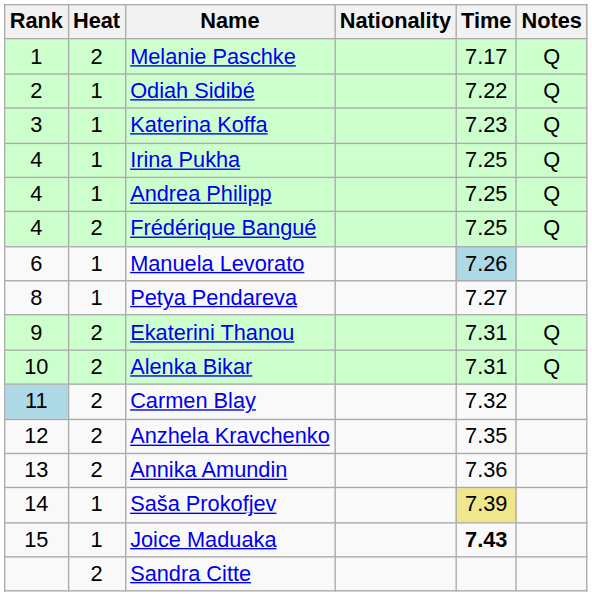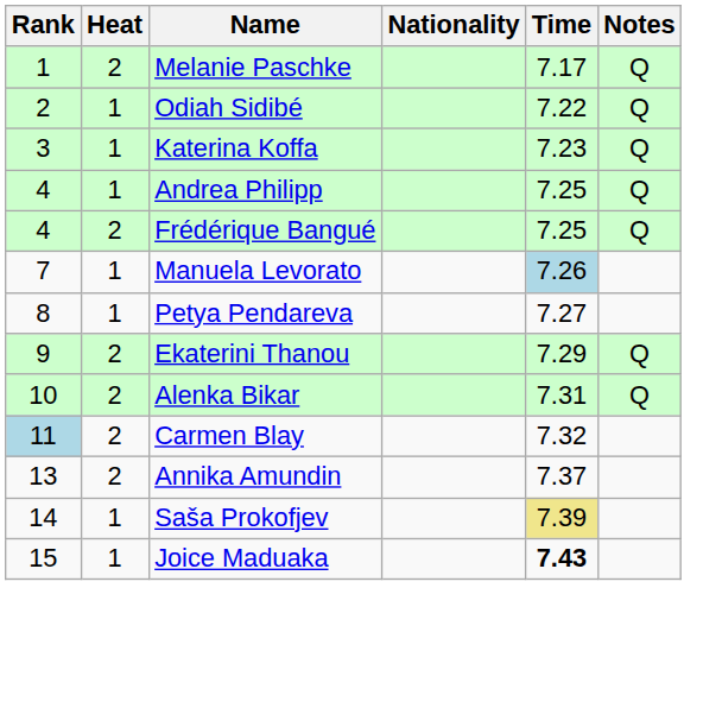 <table class="wikitable sortable" style="text-align:center">
 <tr>
 <th>Rank</th>
 <th>Heat</th>
 <th>Name</th>
 <th>Nationality</th>
 <th>Time</th>
 <th>Notes</th>
 </tr>
 <tr bgcolor=ccffcc>
 <td>1</td>
 <td>2</td>
 <td align="left"><a href='#'>Melanie Paschke</a></td>
 <td align=left></td>
 <td>7.17</td>
 <td>Q</td>
 </tr>
 <tr bgcolor=ccffcc>
 <td>2</td>
 <td>1</td>
 <td align="left"><a href='#'>Odiah Sidibé</a></td>
 <td align=left></td>
 <td>7.22</td>
 <td>Q</td>
 </tr>
 <tr bgcolor=ccffcc>
 <td>3</td>
 <td>1</td>
 <td align="left"><a href='#'>Katerina Koffa</a></td>
 <td align=left></td>
 <td>7.23</td>
 <td>Q</td>
 </tr>
 <tr bgcolor=ccffcc>
 <td>4</td>
 <td>1</td>
-<td align="left"><a href='#'>Irina Pukha</a></td>
-<td align=left></td>
-<td>7.25</td>
-<td>Q</td>
-</tr>
-<tr bgcolor=ccffcc>
-<td>4</td>
-<td>1</td>
 <td align="left"><a href='#'>Andrea Philipp</a></td>
 <td align=left></td>
 <td>7.25</td>
 <td>Q</td>
 </tr>
 <tr bgcolor=ccffcc>
 <td>4</td>
 <td>2</td>
 <td align="left"><a href='#'>Frédérique Bangué</a></td>
 <td align=left></td>
 <td>7.25</td>
 <td>Q</td>
 </tr>
 <tr>
-<td>6</td>
+<td>7</td>
 <td>1</td>
 <td align="left"><a href='#'>Manuela Levorato</a></td>
 <td align=left></td>
 <td style="background: lightblue;">7.26</td>
 <td></td>
 </tr>
 <tr>
 <td>8</td>
 <td>1</td>
 <td align="left"><a href='#'>Petya Pendareva</a></td>
 <td align=left></td>
 <td>7.27</td>
 <td></td>
 </tr>
 <tr bgcolor=ccffcc>
 <td>9</td>
 <td>2</td>
 <td align="left"><a href='#'>Ekaterini Thanou</a></td>
 <td align=left></td>
-<td>7.31</td>
+<td>7.29</td>
 <td>Q</td>
 </tr>
 <tr bgcolor=ccffcc>
 <td>10</td>
 <td>2</td>
 <td align="left"><a href='#'>Alenka Bikar</a></td>
 <td align=left></td>
 <td>7.31</td>
 <td>Q</td>
 </tr>
 <tr>
 <td style="background: lightblue;">11</td>
 <td>2</td>
 <td align="left"><a href='#'>Carmen Blay</a></td>
 <td align=left></td>
 <td>7.32</td>
 <td></td>
 </tr>
 <tr>
-<td>12</td>
-<td>2</td>
-<td align="left"><a href='#'>Anzhela Kravchenko</a></td>
-<td align=left></td>
-<td>7.35</td>
-<td></td>
-</tr>
-<tr>
 <td>13</td>
 <td>2</td>
 <td align="left"><a href='#'>Annika Amundin</a></td>
 <td align=left></td>
-<td>7.36</td>
+<td>7.37</td>
 <td></td>
 </tr>
 <tr>
 <td>14</td>
 <td>1</td>
 <td align="left"><a href='#'>Saša Prokofjev</a></td>
 <td align=left></td>
 <td style="background: khaki;">7.39</td>
 <td></td>
 </tr>
 <tr>
 <td>15</td>
 <td>1</td>
 <td align="left"><a href='#'>Joice Maduaka</a></td>
 <td align=left></td>
 <td><strong>7.43</strong></td>
 <td></td>
 </tr>
-<tr>
-<td></td>
-<td>2</td>
-<td align="left"><a href='#'>Sandra Citte</a></td>
-<td align=left></td>
-<td></td>
-<td></td>
-</tr>
 </table>
